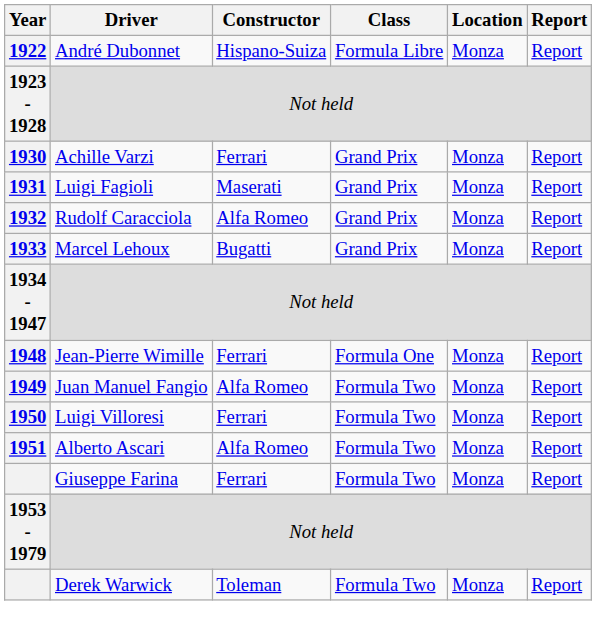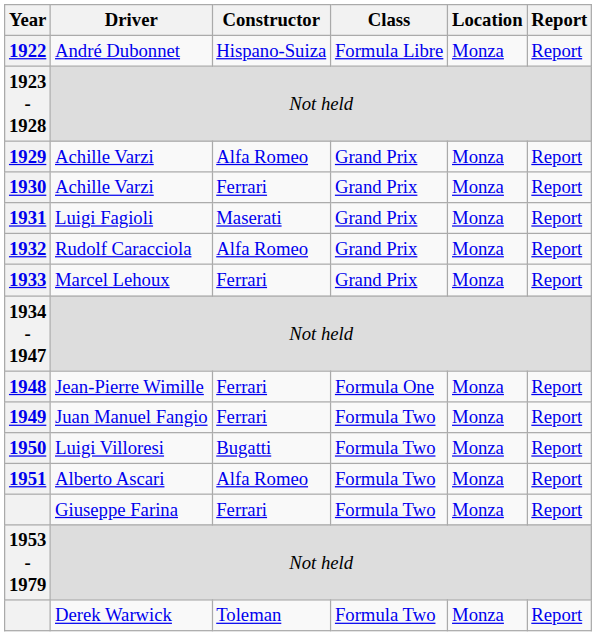 <table class="wikitable" style="font-size: 95%">
 <tr>
 <th>Year</th>
 <th>Driver</th>
 <th>Constructor</th>
 <th>Class</th>
 <th>Location</th>
 <th>Report</th>
 </tr>
 <tr>
 <th><a href='#'>1922</a></th>
 <td> <a href='#'>André Dubonnet</a></td>
 <td><a href='#'>Hispano-Suiza</a></td>
 <td><a href='#'>Formula Libre</a></td>
 <td><a href='#'>Monza</a></td>
 <td><a href='#'>Report</a></td>
 </tr>
 <tr style="background:#ddd;">
 <th>1923<br>-<br>1928</th>
 <td colspan="5" style="text-align:center;"><em>Not held</em></td>
+</tr>
+<tr>
+<th><a href='#'>1929</a></th>
+<td> <a href='#'>Achille Varzi</a></td>
+<td><a href='#'>Alfa Romeo</a></td>
+<td><a href='#'>Grand Prix</a></td>
+<td><a href='#'>Monza</a></td>
+<td><a href='#'>Report</a></td>
 </tr>
 <tr>
 <th><a href='#'>1930</a></th>
 <td> <a href='#'>Achille Varzi</a></td>
 <td><a href='#'>Ferrari</a></td>
 <td><a href='#'>Grand Prix</a></td>
 <td><a href='#'>Monza</a></td>
 <td><a href='#'>Report</a></td>
 </tr>
 <tr>
 <th><a href='#'>1931</a></th>
 <td> <a href='#'>Luigi Fagioli</a></td>
 <td><a href='#'>Maserati</a></td>
 <td><a href='#'>Grand Prix</a></td>
 <td><a href='#'>Monza</a></td>
 <td><a href='#'>Report</a></td>
 </tr>
 <tr>
 <th><a href='#'>1932</a></th>
 <td> <a href='#'>Rudolf Caracciola</a></td>
 <td><a href='#'>Alfa Romeo</a></td>
 <td><a href='#'>Grand Prix</a></td>
 <td><a href='#'>Monza</a></td>
 <td><a href='#'>Report</a></td>
 </tr>
 <tr>
 <th><a href='#'>1933</a></th>
 <td> <a href='#'>Marcel Lehoux</a></td>
-<td><a href='#'>Bugatti</a></td>
+<td><a href='#'>Ferrari</a></td>
 <td><a href='#'>Grand Prix</a></td>
 <td><a href='#'>Monza</a></td>
 <td><a href='#'>Report</a></td>
 </tr>
 <tr style="background:#ddd;">
 <th>1934<br>-<br>1947</th>
 <td colspan="5" style="text-align:center;"><em>Not held</em></td>
 </tr>
 <tr>
 <th><a href='#'>1948</a></th>
 <td> <a href='#'>Jean-Pierre Wimille</a></td>
 <td><a href='#'>Ferrari</a></td>
 <td><a href='#'>Formula One</a></td>
 <td><a href='#'>Monza</a></td>
 <td><a href='#'>Report</a></td>
 </tr>
 <tr>
 <th><a href='#'>1949</a></th>
 <td> <a href='#'>Juan Manuel Fangio</a></td>
-<td><a href='#'>Alfa Romeo</a></td>
+<td><a href='#'>Ferrari</a></td>
 <td><a href='#'>Formula Two</a></td>
 <td><a href='#'>Monza</a></td>
 <td><a href='#'>Report</a></td>
 </tr>
 <tr>
 <th><a href='#'>1950</a></th>
 <td> <a href='#'>Luigi Villoresi</a></td>
-<td><a href='#'>Ferrari</a></td>
+<td><a href='#'>Bugatti</a></td>
 <td><a href='#'>Formula Two</a></td>
 <td><a href='#'>Monza</a></td>
 <td><a href='#'>Report</a></td>
 </tr>
 <tr>
 <th><a href='#'>1951</a></th>
 <td> <a href='#'>Alberto Ascari</a></td>
 <td><a href='#'>Alfa Romeo</a></td>
 <td><a href='#'>Formula Two</a></td>
 <td><a href='#'>Monza</a></td>
 <td><a href='#'>Report</a></td>
 </tr>
 <tr>
 <th></th>
 <td> <a href='#'>Giuseppe Farina</a></td>
 <td><a href='#'>Ferrari</a></td>
 <td><a href='#'>Formula Two</a></td>
 <td><a href='#'>Monza</a></td>
 <td><a href='#'>Report</a></td>
 </tr>
 <tr style="background:#ddd;">
 <th>1953<br>-<br>1979</th>
 <td colspan="5" style="text-align:center;"><em>Not held</em></td>
 </tr>
 <tr>
 <th></th>
 <td> <a href='#'>Derek Warwick</a></td>
 <td><a href='#'>Toleman</a></td>
 <td><a href='#'>Formula Two</a></td>
 <td><a href='#'>Monza</a></td>
 <td><a href='#'>Report</a></td>
 </tr>
 </table>
